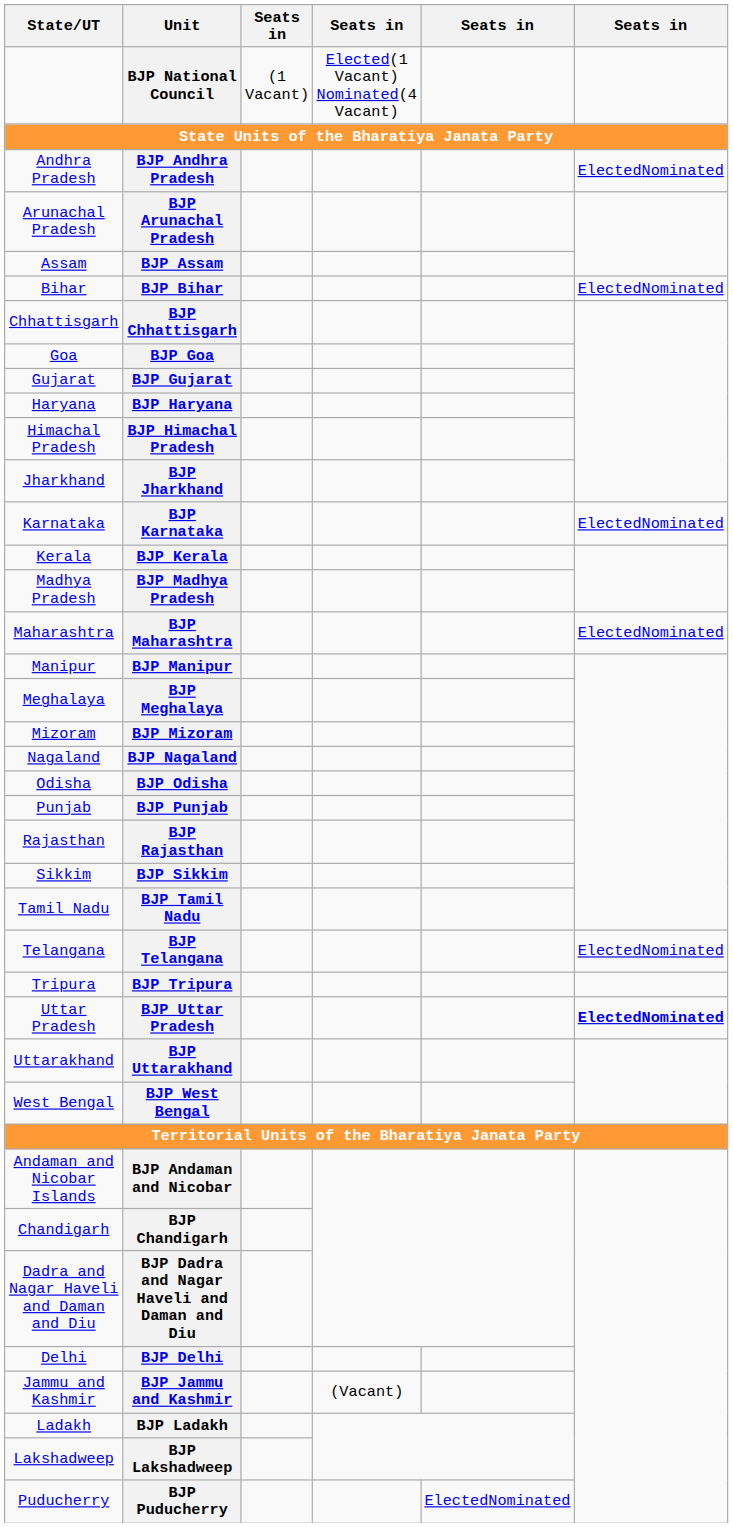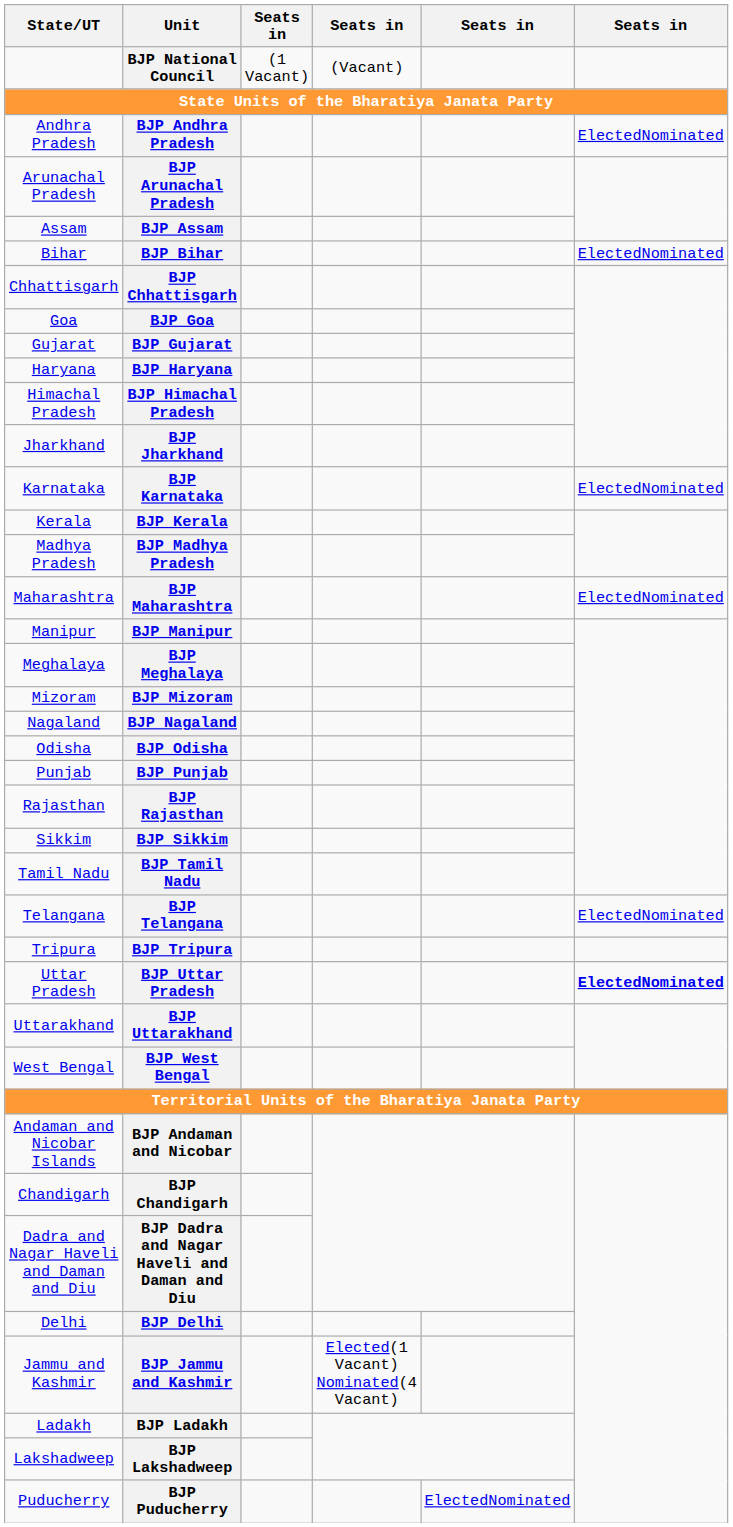 <table class="sortable wikitable" style="text-align:center" width="70%">
 <tr>
 <th>State/UT</th>
 <th>Unit</th>
 <th>Seats in </th>
 <th>Seats in </th>
 <th>Seats in </th>
 <th>Seats in </th>
 </tr>
 <tr>
 <td></td>
 <th {{nowrap>BJP National Council</th>
 <td>(1 Vacant)</td>
-<td><a href='#'>Elected</a>(1 Vacant)<br><a href='#'>Nominated</a>(4 Vacant)</td>
+<td>(Vacant)</td>
 <td></td>
 <td></td>
 </tr>
 <tr>
 <th colspan="7" align="center" style="background: #FF9933; color:white;">State Units of the Bharatiya Janata Party</th>
 </tr>
 <tr>
 <td><a href='#'>Andhra Pradesh</a></td>
 <th><a href='#'>BJP Andhra Pradesh</a></th>
 <td></td>
 <td></td>
 <td></td>
 <td><a href='#'>Elected</a><a href='#'>Nominated</a></td>
 </tr>
 <tr>
 <td><a href='#'>Arunachal Pradesh</a></td>
 <th><a href='#'>BJP Arunachal Pradesh</a></th>
 <td></td>
 <td></td>
 <td></td>
 <td rowspan="2"></td>
 </tr>
 <tr>
 <td><a href='#'>Assam</a></td>
 <th><a href='#'>BJP Assam</a></th>
 <td></td>
 <td></td>
 <td></td>
 </tr>
 <tr>
 <td><a href='#'>Bihar</a></td>
 <th><a href='#'>BJP Bihar</a></th>
 <td></td>
 <td></td>
 <td></td>
 <td><a href='#'>Elected</a><a href='#'>Nominated</a><br></td>
 </tr>
 <tr>
 <td><a href='#'>Chhattisgarh</a></td>
 <th><a href='#'>BJP Chhattisgarh</a></th>
 <td></td>
 <td></td>
 <td></td>
 <td rowspan="6"></td>
 </tr>
 <tr>
 <td><a href='#'>Goa</a></td>
 <th><a href='#'>BJP Goa</a></th>
 <td></td>
 <td></td>
 <td></td>
 </tr>
 <tr>
 <td><a href='#'>Gujarat</a></td>
 <th><a href='#'>BJP Gujarat</a></th>
 <td></td>
 <td></td>
 <td></td>
 </tr>
 <tr>
 <td><a href='#'>Haryana</a></td>
 <th><a href='#'>BJP Haryana</a></th>
 <td></td>
 <td></td>
 <td></td>
 </tr>
 <tr>
 <td><a href='#'>Himachal Pradesh</a></td>
 <th><a href='#'>BJP Himachal Pradesh</a></th>
 <td></td>
 <td></td>
 <td></td>
 </tr>
 <tr>
 <td><a href='#'>Jharkhand</a></td>
 <th><a href='#'>BJP Jharkhand</a></th>
 <td></td>
 <td></td>
 <td></td>
 </tr>
 <tr>
 <td><a href='#'>Karnataka</a></td>
 <th><a href='#'>BJP Karnataka</a></th>
 <td></td>
 <td></td>
 <td></td>
 <td><a href='#'>Elected</a><a href='#'>Nominated</a><br></td>
 </tr>
 <tr>
 <td><a href='#'>Kerala</a></td>
 <th><a href='#'>BJP Kerala</a></th>
 <td></td>
 <td></td>
 <td></td>
 <td rowspan="2"></td>
 </tr>
 <tr>
 <td><a href='#'>Madhya Pradesh</a></td>
 <th><a href='#'>BJP Madhya Pradesh</a></th>
 <td></td>
 <td></td>
 <td></td>
 </tr>
 <tr>
 <td><a href='#'>Maharashtra</a></td>
 <th><a href='#'>BJP Maharashtra</a></th>
 <td></td>
 <td></td>
 <td></td>
 <td><a href='#'>Elected</a><a href='#'>Nominated</a></td>
 </tr>
 <tr>
 <td><a href='#'>Manipur</a></td>
 <th><a href='#'>BJP Manipur</a></th>
 <td></td>
 <td></td>
 <td></td>
 <td rowspan="9"></td>
 </tr>
 <tr>
 <td><a href='#'>Meghalaya</a></td>
 <th><a href='#'>BJP Meghalaya</a></th>
 <td></td>
 <td></td>
 <td></td>
 </tr>
 <tr>
 <td><a href='#'>Mizoram</a></td>
 <th><a href='#'>BJP Mizoram</a></th>
 <td></td>
 <td></td>
 <td></td>
 </tr>
 <tr>
 <td><a href='#'>Nagaland</a></td>
 <th><a href='#'>BJP Nagaland</a></th>
 <td></td>
 <td></td>
 <td></td>
 </tr>
 <tr>
 <td><a href='#'>Odisha</a></td>
 <th><a href='#'>BJP Odisha</a></th>
 <td></td>
 <td></td>
 <td></td>
 </tr>
 <tr>
 <td><a href='#'>Punjab</a></td>
 <th><a href='#'>BJP Punjab</a></th>
 <td></td>
 <td></td>
 <td></td>
 </tr>
 <tr>
 <td><a href='#'>Rajasthan</a></td>
 <th><a href='#'>BJP Rajasthan</a></th>
 <td></td>
 <td></td>
 <td></td>
 </tr>
 <tr>
 <td><a href='#'>Sikkim</a></td>
 <th><a href='#'>BJP Sikkim</a></th>
 <td></td>
 <td></td>
 <td></td>
 </tr>
 <tr>
 <td><a href='#'>Tamil Nadu</a></td>
 <th><a href='#'>BJP Tamil Nadu</a></th>
 <td></td>
 <td></td>
 <td></td>
 </tr>
 <tr>
 <td><a href='#'>Telangana</a></td>
 <th><a href='#'>BJP Telangana</a></th>
 <td></td>
 <td></td>
 <td></td>
 <td><a href='#'>Elected</a><a href='#'>Nominated</a></td>
 </tr>
 <tr>
 <td><a href='#'>Tripura</a></td>
 <th><a href='#'>BJP Tripura</a></th>
 <td></td>
 <td></td>
 <td></td>
 <td></td>
 </tr>
 <tr>
 <td><a href='#'>Uttar Pradesh</a></td>
 <th><a href='#'>BJP Uttar Pradesh</a></th>
 <td></td>
 <td></td>
 <td></td>
 <td><strong><a href='#'>Elected</a><a href='#'>Nominated</a></strong></td>
 </tr>
 <tr>
 <td><a href='#'>Uttarakhand</a></td>
 <th><a href='#'>BJP Uttarakhand</a></th>
 <td></td>
 <td></td>
 <td></td>
 <td rowspan="2"></td>
 </tr>
 <tr>
 <td><a href='#'>West Bengal</a></td>
 <th><a href='#'>BJP West Bengal</a></th>
 <td></td>
 <td></td>
 <td></td>
 </tr>
 <tr>
 <th colspan="7" align="center" style="background: #FF9933; color:white;">Territorial Units of the Bharatiya Janata Party</th>
 </tr>
 <tr>
 <td><a href='#'>Andaman and Nicobar Islands</a></td>
 <th>BJP Andaman and Nicobar</th>
 <td></td>
 <td rowspan="3" colspan="2"></td>
 <td rowspan="8"></td>
 </tr>
 <tr>
 <td><a href='#'>Chandigarh</a></td>
 <th>BJP Chandigarh</th>
 <td></td>
 </tr>
 <tr>
 <td><a href='#'>Dadra and Nagar Haveli and Daman and Diu</a></td>
 <th>BJP Dadra and Nagar Haveli and Daman and Diu</th>
 <td></td>
 </tr>
 <tr>
 <td><a href='#'>Delhi</a></td>
 <th><a href='#'>BJP Delhi</a></th>
 <td></td>
 <td></td>
 <td></td>
 </tr>
 <tr>
 <td><a href='#'>Jammu and Kashmir</a></td>
 <th><a href='#'>BJP Jammu and Kashmir</a></th>
 <td></td>
-<td>(Vacant)</td>
+<td><a href='#'>Elected</a>(1 Vacant)<br><a href='#'>Nominated</a>(4 Vacant)</td>
 <td></td>
 </tr>
 <tr>
 <td><a href='#'>Ladakh</a></td>
 <th>BJP Ladakh</th>
 <td></td>
 <td rowspan="2" colspan="2"></td>
 </tr>
 <tr>
 <td><a href='#'>Lakshadweep</a></td>
 <th>BJP Lakshadweep</th>
 <td></td>
 </tr>
 <tr>
 <td><a href='#'>Puducherry</a></td>
 <th>BJP Puducherry</th>
 <td></td>
 <td></td>
 <td><a href='#'>Elected</a><a href='#'>Nominated</a><br></td>
 </tr>
 </table>
